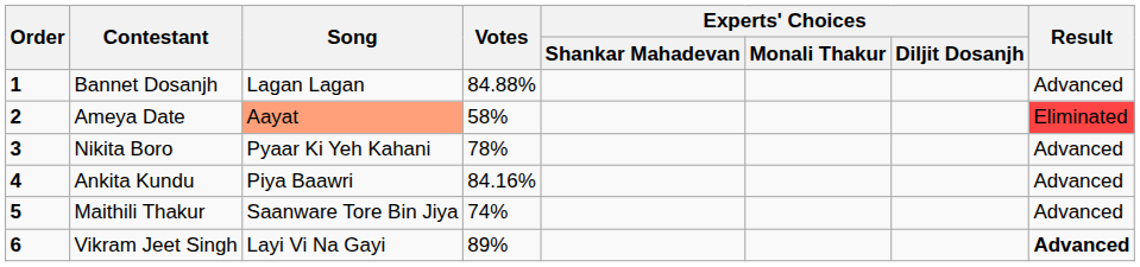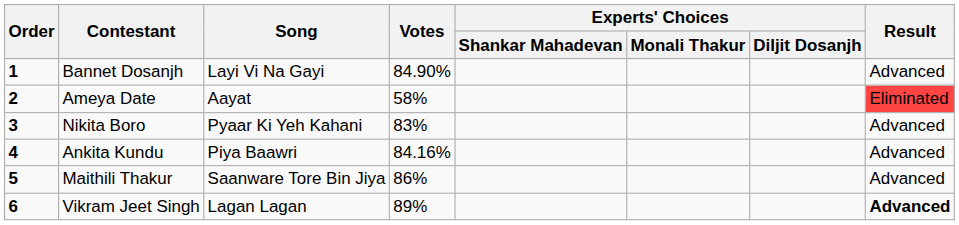 <table class="wikitable sortable mw-collapsible">
 <tr>
 <th rowspan="2">Order</th>
 <th rowspan="2">Contestant</th>
 <th rowspan="2">Song</th>
 <th rowspan="2">Votes</th>
 <th colspan="3">Experts' Choices</th>
 <th rowspan="2">Result</th>
 </tr>
 <tr>
 <th>Shankar Mahadevan</th>
 <th>Monali Thakur</th>
 <th>Diljit Dosanjh</th>
 </tr>
 <tr>
 <td><strong>1</strong></td>
 <td>Bannet Dosanjh</td>
-<td>Lagan Lagan</td>
-<td>84.88%</td>
+<td>Layi Vi Na Gayi</td>
+<td>84.90%</td>
 <td></td>
 <td></td>
 <td></td>
 <td>Advanced</td>
 </tr>
 <tr>
 <td><strong>2</strong></td>
 <td>Ameya Date</td>
-<td style="background: lightsalmon;">Aayat</td>
+<td>Aayat</td>
 <td>58%</td>
 <td></td>
 <td></td>
 <td></td>
 <td bgcolor="#ff4444">Eliminated</td>
 </tr>
 <tr>
 <td><strong>3</strong></td>
 <td>Nikita Boro</td>
 <td>Pyaar Ki Yeh Kahani</td>
-<td>78%</td>
+<td>83%</td>
 <td></td>
 <td></td>
 <td></td>
 <td>Advanced</td>
 </tr>
 <tr>
 <td><strong>4</strong></td>
 <td>Ankita Kundu</td>
 <td>Piya Baawri</td>
 <td>84.16%</td>
 <td></td>
 <td></td>
 <td></td>
 <td>Advanced</td>
 </tr>
 <tr>
 <td><strong>5</strong></td>
 <td>Maithili Thakur</td>
 <td>Saanware Tore Bin Jiya</td>
-<td>74%</td>
+<td>86%</td>
 <td></td>
 <td></td>
 <td></td>
 <td>Advanced</td>
 </tr>
 <tr>
 <td><strong>6</strong></td>
 <td>Vikram Jeet Singh</td>
-<td>Layi Vi Na Gayi</td>
+<td>Lagan Lagan</td>
 <td>89%</td>
 <td></td>
 <td></td>
 <td></td>
 <td><strong>Advanced</strong></td>
 </tr>
 </table>
